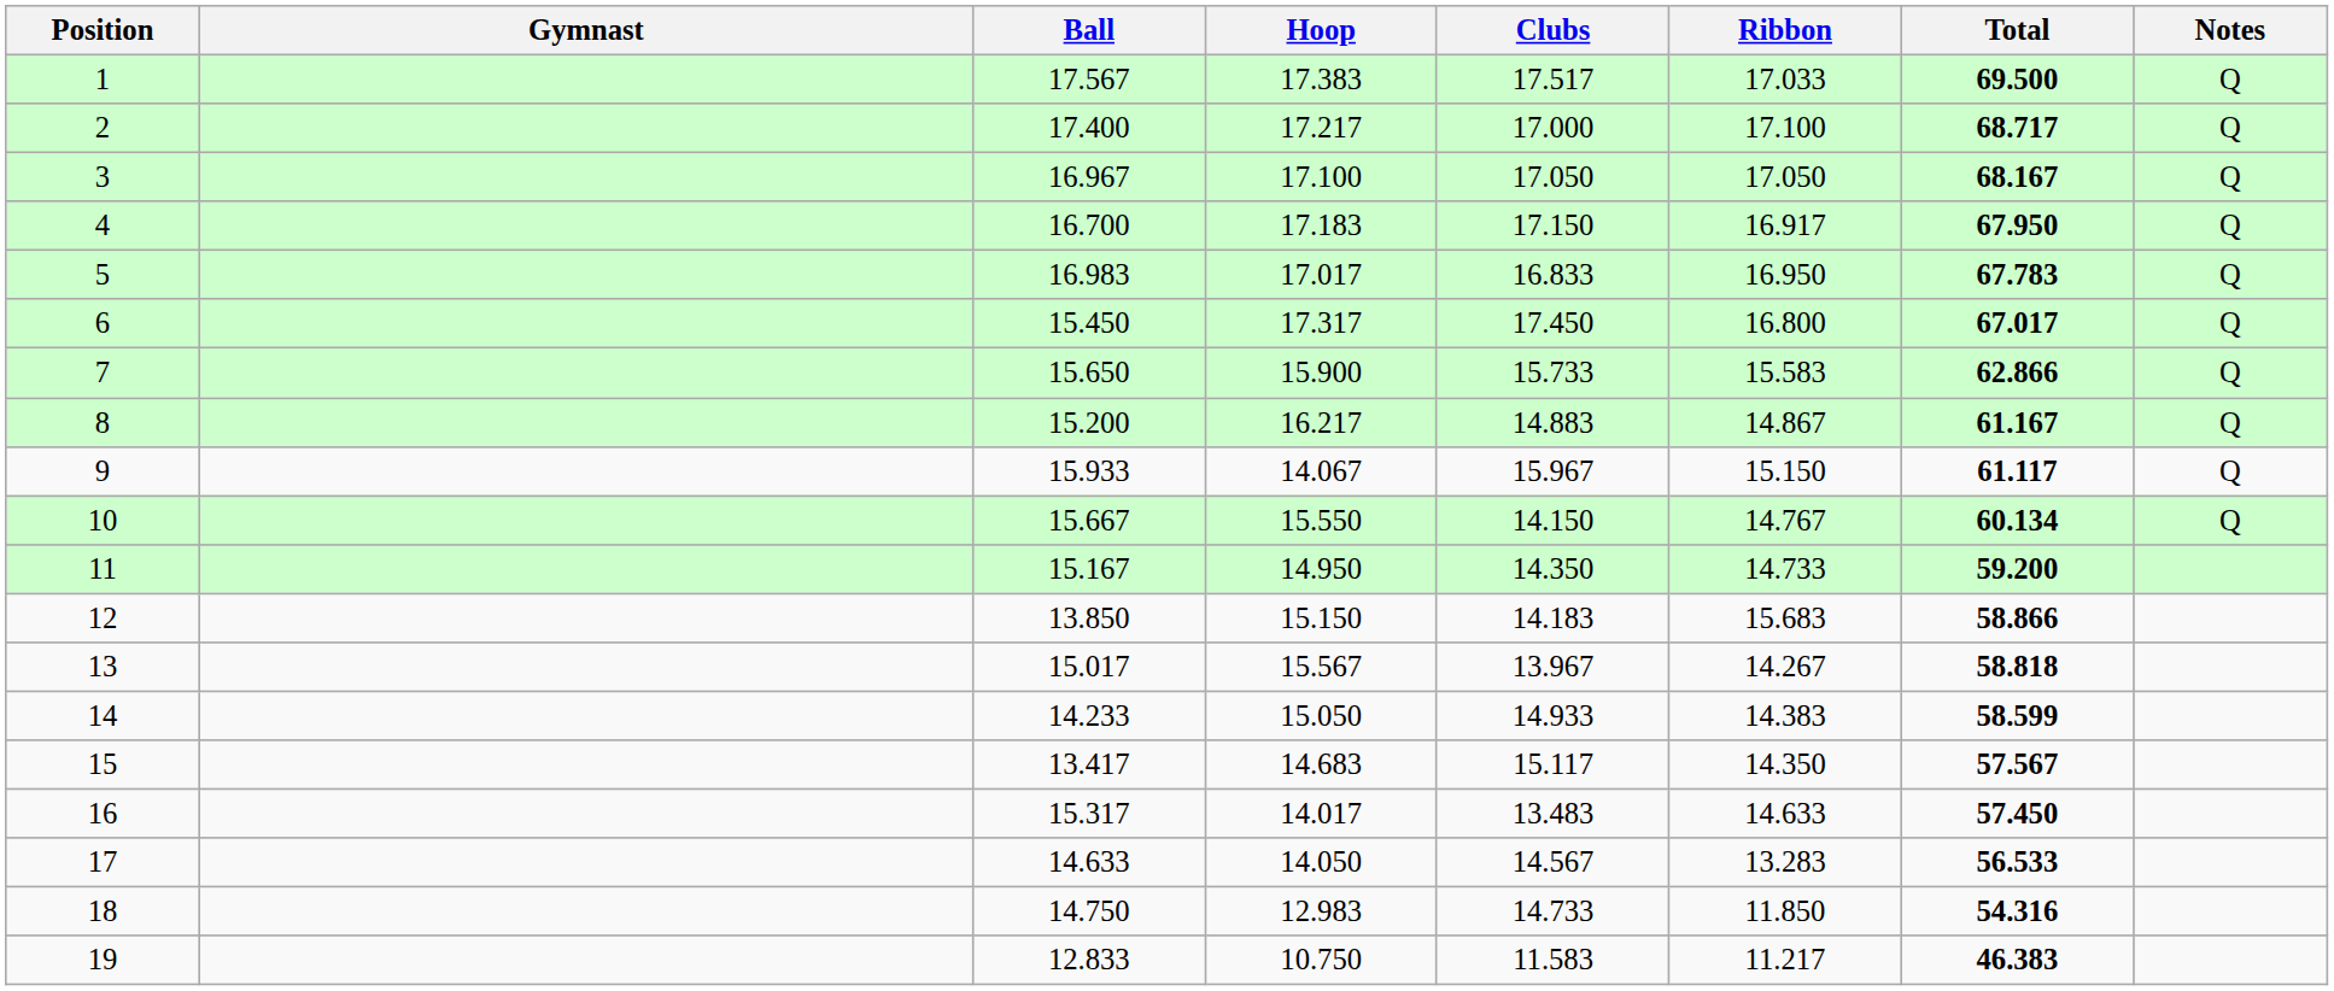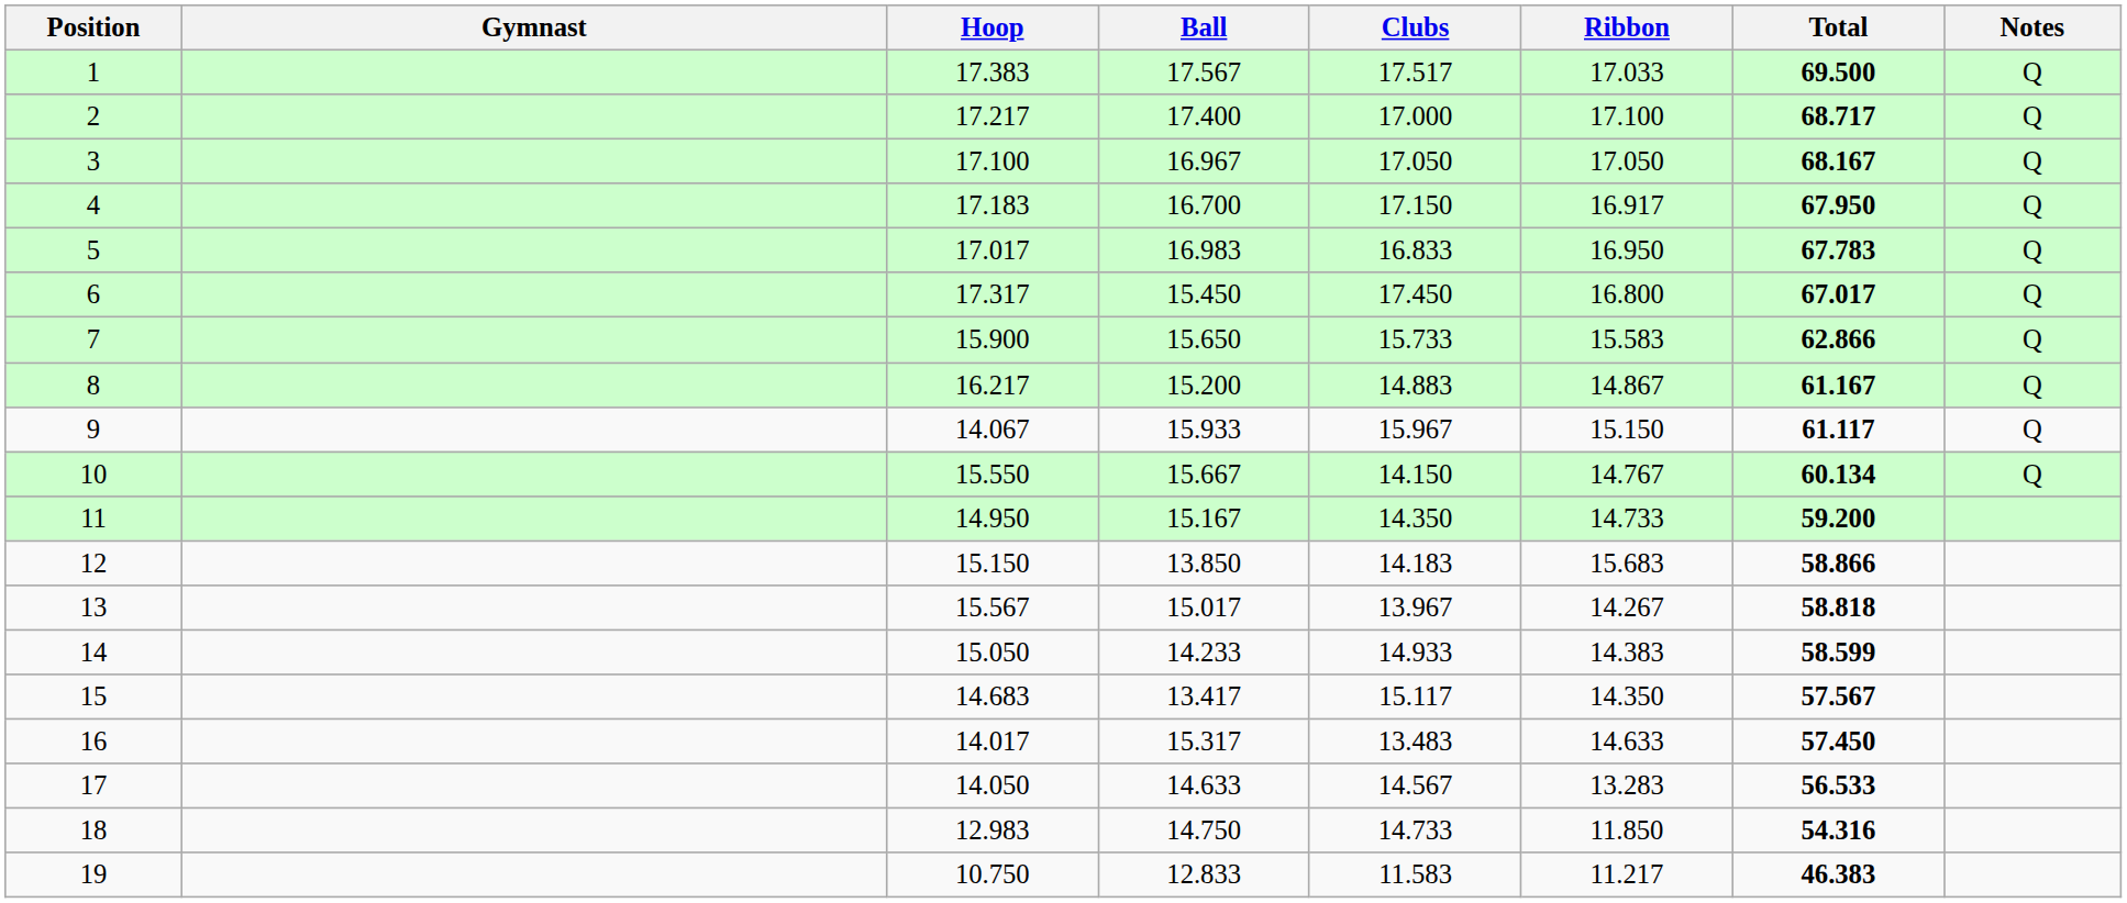 <table class="wikitable sortable" style="text-align:center; font-size:95%">
 <tr>
 <th style="width:5%;">Position</th>
 <th style="width:20%;">Gymnast</th>
+<th style="width:6%;"><a href='#'>Hoop</a></th>
 <th style="width:6%;"><a href='#'>Ball</a></th>
-<th style="width:6%;"><a href='#'>Hoop</a></th>
 <th style="width:6%;"><a href='#'>Clubs</a></th>
 <th style="width:6%;"><a href='#'>Ribbon</a></th>
 <th style="width:6%;">Total</th>
 <th style="width:5%;">Notes</th>
 </tr>
 <tr style="background:#cfc;">
 <td>1</td>
 <td align=left></td>
+<td>17.383</td>
 <td>17.567</td>
-<td>17.383</td>
 <td>17.517</td>
 <td>17.033</td>
 <td><strong>69.500</strong></td>
 <td>Q</td>
 </tr>
 <tr style="background:#cfc;">
 <td>2</td>
 <td align=left></td>
+<td>17.217</td>
 <td>17.400</td>
-<td>17.217</td>
 <td>17.000</td>
 <td>17.100</td>
 <td><strong>68.717</strong></td>
 <td>Q</td>
 </tr>
 <tr style="background:#cfc;">
 <td>3</td>
 <td align=left></td>
+<td>17.100</td>
 <td>16.967</td>
-<td>17.100</td>
 <td>17.050</td>
 <td>17.050</td>
 <td><strong>68.167</strong></td>
 <td>Q</td>
 </tr>
 <tr style="background:#cfc;">
 <td>4</td>
 <td align=left></td>
+<td>17.183</td>
 <td>16.700</td>
-<td>17.183</td>
 <td>17.150</td>
 <td>16.917</td>
 <td><strong>67.950</strong></td>
 <td>Q</td>
 </tr>
 <tr style="background:#cfc;">
 <td>5</td>
 <td align=left></td>
+<td>17.017</td>
 <td>16.983</td>
-<td>17.017</td>
 <td>16.833</td>
 <td>16.950</td>
 <td><strong>67.783</strong></td>
 <td>Q</td>
 </tr>
 <tr style="background:#cfc;">
 <td>6</td>
 <td align=left></td>
+<td>17.317</td>
 <td>15.450</td>
-<td>17.317</td>
 <td>17.450</td>
 <td>16.800</td>
 <td><strong>67.017</strong></td>
 <td>Q</td>
 </tr>
 <tr style="background:#cfc;">
 <td>7</td>
 <td align=left></td>
+<td>15.900</td>
 <td>15.650</td>
-<td>15.900</td>
 <td>15.733</td>
 <td>15.583</td>
 <td><strong>62.866</strong></td>
 <td>Q</td>
 </tr>
 <tr style="background:#cfc;">
 <td>8</td>
 <td align=left></td>
+<td>16.217</td>
 <td>15.200</td>
-<td>16.217</td>
 <td>14.883</td>
 <td>14.867</td>
 <td><strong>61.167</strong></td>
 <td>Q</td>
 </tr>
 <tr>
 <td>9</td>
 <td align=left></td>
+<td>14.067</td>
 <td>15.933</td>
-<td>14.067</td>
 <td>15.967</td>
 <td>15.150</td>
 <td><strong>61.117</strong></td>
 <td>Q</td>
 </tr>
 <tr style="background:#cfc;">
 <td>10</td>
 <td align=left></td>
+<td>15.550</td>
 <td>15.667</td>
-<td>15.550</td>
 <td>14.150</td>
 <td>14.767</td>
 <td><strong>60.134</strong></td>
 <td>Q</td>
 </tr>
 <tr style="background:#cfc;">
 <td>11</td>
 <td align=left></td>
+<td>14.950</td>
 <td>15.167</td>
-<td>14.950</td>
 <td>14.350</td>
 <td>14.733</td>
 <td><strong>59.200</strong></td>
 <td></td>
 </tr>
 <tr>
 <td>12</td>
 <td align=left></td>
+<td>15.150</td>
 <td>13.850</td>
-<td>15.150</td>
 <td>14.183</td>
 <td>15.683</td>
 <td><strong>58.866</strong></td>
 <td></td>
 </tr>
 <tr>
 <td>13</td>
 <td align=left></td>
+<td>15.567</td>
 <td>15.017</td>
-<td>15.567</td>
 <td>13.967</td>
 <td>14.267</td>
 <td><strong>58.818</strong></td>
 <td></td>
 </tr>
 <tr>
 <td>14</td>
 <td align=left></td>
+<td>15.050</td>
 <td>14.233</td>
-<td>15.050</td>
 <td>14.933</td>
 <td>14.383</td>
 <td><strong>58.599</strong></td>
 <td></td>
 </tr>
 <tr>
 <td>15</td>
 <td align=left></td>
+<td>14.683</td>
 <td>13.417</td>
-<td>14.683</td>
 <td>15.117</td>
 <td>14.350</td>
 <td><strong>57.567</strong></td>
 <td></td>
 </tr>
 <tr>
 <td>16</td>
 <td align=left></td>
+<td>14.017</td>
 <td>15.317</td>
-<td>14.017</td>
 <td>13.483</td>
 <td>14.633</td>
 <td><strong>57.450</strong></td>
 <td></td>
 </tr>
 <tr>
 <td>17</td>
 <td align=left></td>
+<td>14.050</td>
 <td>14.633</td>
-<td>14.050</td>
 <td>14.567</td>
 <td>13.283</td>
 <td><strong>56.533</strong></td>
 <td></td>
 </tr>
 <tr>
 <td>18</td>
 <td align=left></td>
+<td>12.983</td>
 <td>14.750</td>
-<td>12.983</td>
 <td>14.733</td>
 <td>11.850</td>
 <td><strong>54.316</strong></td>
 <td></td>
 </tr>
 <tr>
 <td>19</td>
 <td align=left></td>
+<td>10.750</td>
 <td>12.833</td>
-<td>10.750</td>
 <td>11.583</td>
 <td>11.217</td>
 <td><strong>46.383</strong></td>
 <td></td>
 </tr>
 </table>
